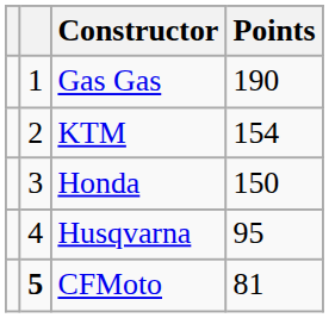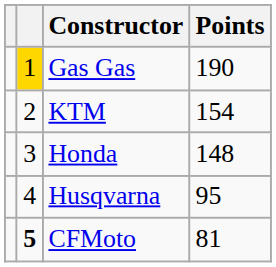 <table class="wikitable" style="font-size: 85%;">
 <tr>
 <th></th>
 <th></th>
 <th>Constructor</th>
 <th>Points</th>
 </tr>
 <tr>
 <td></td>
-<td align=center>1</td>
+<td align=center style="background: gold;">1</td>
 <td> <a href='#'>Gas Gas</a></td>
 <td align=left>190</td>
 </tr>
 <tr>
 <td></td>
 <td align=center>2</td>
 <td> <a href='#'>KTM</a></td>
 <td align=left>154</td>
 </tr>
 <tr>
 <td></td>
 <td align=center>3</td>
 <td> <a href='#'>Honda</a></td>
-<td align=left>150</td>
+<td align=left>148</td>
 </tr>
 <tr>
 <td></td>
 <td align=center>4</td>
 <td> <a href='#'>Husqvarna</a></td>
 <td align=left>95</td>
 </tr>
 <tr>
 <td></td>
 <td align=center><strong>5</strong></td>
 <td> <a href='#'>CFMoto</a></td>
 <td align=left>81</td>
 </tr>
 </table>
